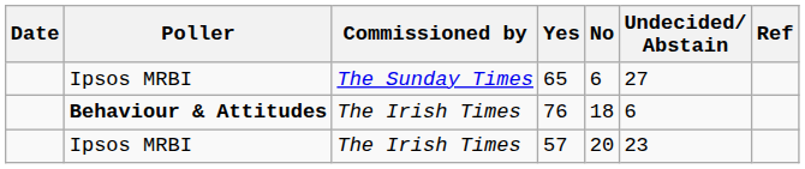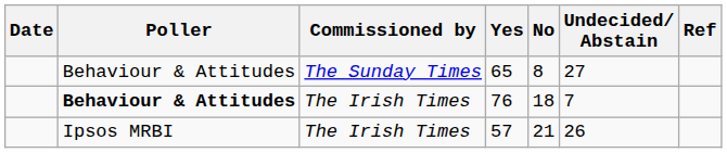 <table class="wikitable sortable">
 <tr>
 <th>Date</th>
 <th>Poller</th>
 <th>Commissioned by</th>
 <th>Yes</th>
 <th>No</th>
 <th>Undecided/<br>Abstain</th>
 <th class="unsortable">Ref</th>
 </tr>
 <tr>
 <td></td>
-<td>Ipsos MRBI</td>
+<td>Behaviour & Attitudes</td>
 <td><em><a href='#'>The Sunday Times</a></em></td>
 <td>65</td>
-<td>6</td>
+<td>8</td>
 <td>27</td>
 <td></td>
 </tr>
 <tr>
 <td></td>
 <td><strong>Behaviour & Attitudes</strong></td>
 <td><em>The Irish Times</em></td>
 <td>76</td>
 <td>18</td>
-<td>6</td>
+<td>7</td>
 <td></td>
 </tr>
 <tr>
 <td></td>
 <td>Ipsos MRBI</td>
 <td><em>The Irish Times</em></td>
 <td>57</td>
-<td>20</td>
-<td>23</td>
+<td>21</td>
+<td>26</td>
 <td></td>
 </tr>
 </table>
